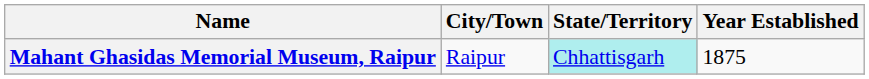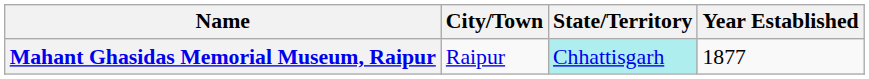 <table class="wikitable sortable">
 <tr>
 <th scope=col>Name</th>
 <th scope=col>City/Town</th>
 <th scope=col>State/Territory</th>
 <th scope=col>Year Established</th>
 </tr>
 <tr>
 <th scope=row><a href='#'>Mahant Ghasidas Memorial Museum, Raipur</a></th>
 <td><a href='#'>Raipur</a></td>
 <td style="background: paleturquoise;"><a href='#'>Chhattisgarh</a></td>
-<td>1875</td>
+<td>1877</td>
 </tr>
 </table>
